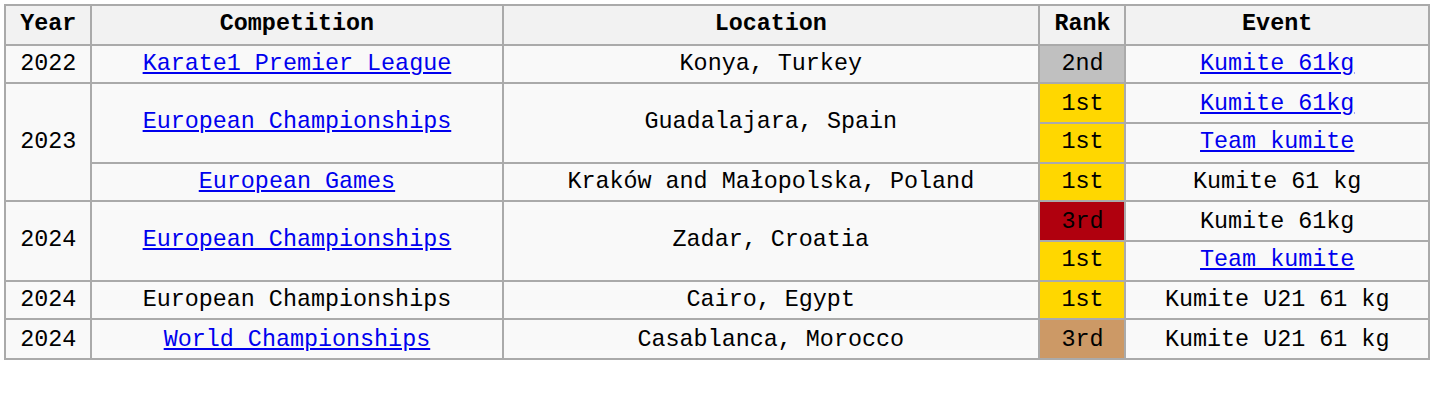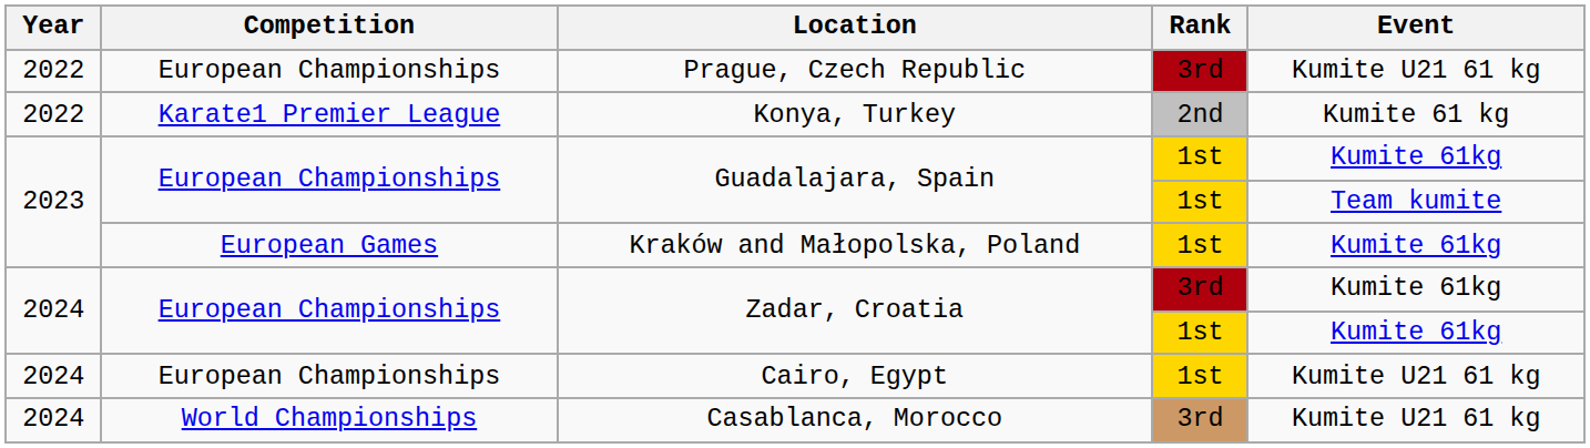 <table class="wikitable sortable" width=45% style="font-size:90%; text-align:center;">
 <tr>
 <th>Year</th>
 <th>Competition</th>
 <th>Location</th>
 <th>Rank</th>
 <th>Event</th>
 </tr>
 <tr>
 <td>2022</td>
+<td>European Championships</td>
+<td>Prague, Czech Republic</td>
+<td bgcolor=bronze>3rd</td>
+<td>Kumite U21 61 kg</td>
+</tr>
+<tr>
+<td>2022</td>
 <td><a href='#'>Karate1 Premier League</a></td>
 <td>Konya, Turkey</td>
 <td bgcolor=silver>2nd</td>
-<td><a href='#'>Kumite 61kg</a></td>
+<td>Kumite 61 kg</td>
 </tr>
 <tr>
 <td rowspan=3>2023</td>
 <td rowspan=2><a href='#'>European Championships</a></td>
 <td rowspan=2>Guadalajara, Spain</td>
 <td bgcolor="gold">1st</td>
 <td><a href='#'>Kumite 61kg</a></td>
 </tr>
 <tr>
 <td bgcolor="gold">1st</td>
 <td><a href='#'>Team kumite</a></td>
 </tr>
 <tr>
 <td><a href='#'>European Games</a></td>
 <td>Kraków and Małopolska, Poland</td>
 <td bgcolor="gold">1st</td>
-<td>Kumite 61 kg</td>
+<td><a href='#'>Kumite 61kg</a></td>
 </tr>
 <tr>
 <td rowspan=2>2024</td>
 <td rowspan=2><a href='#'>European Championships</a></td>
 <td rowspan=2>Zadar, Croatia</td>
 <td bgcolor=bronze>3rd</td>
 <td>Kumite 61kg</td>
 </tr>
 <tr>
 <td bgcolor="gold">1st</td>
-<td><a href='#'>Team kumite</a></td>
+<td><a href='#'>Kumite 61kg</a></td>
 </tr>
 <tr>
 <td>2024</td>
 <td>European Championships</td>
 <td>Cairo, Egypt</td>
 <td bgcolor="gold">1st</td>
 <td>Kumite U21 61 kg</td>
 </tr>
 <tr>
 <td>2024</td>
 <td><a href='#'>World Championships</a></td>
 <td>Casablanca, Morocco</td>
 <td bgcolor="cc9966">3rd</td>
 <td>Kumite U21 61 kg</td>
 </tr>
 </table>
